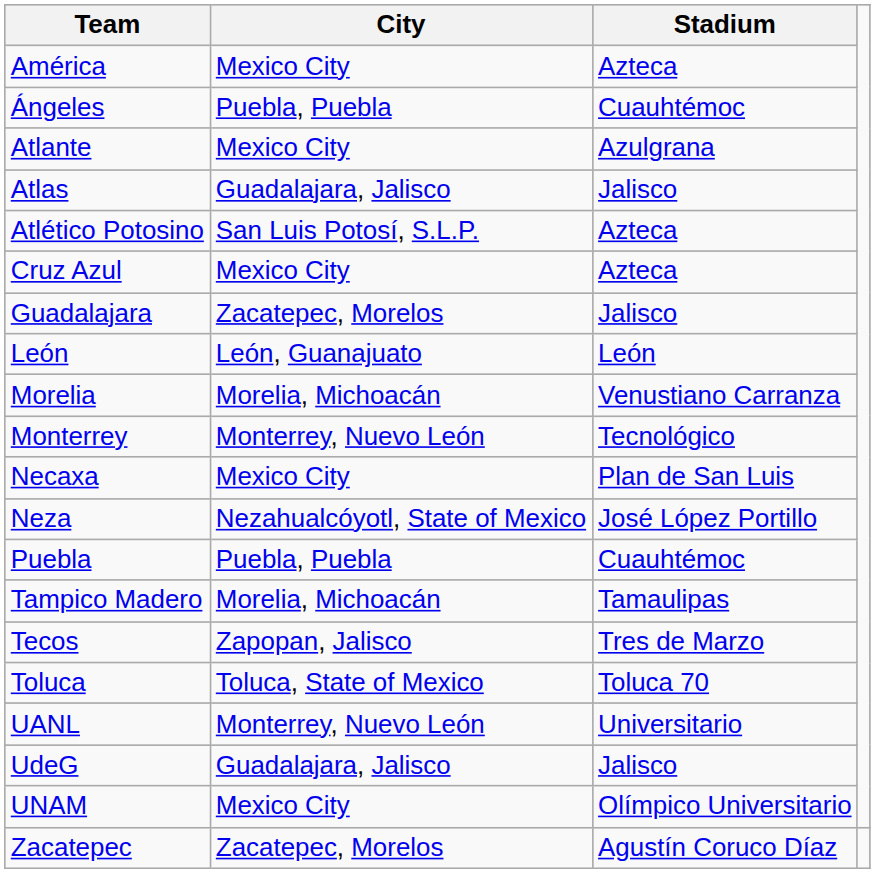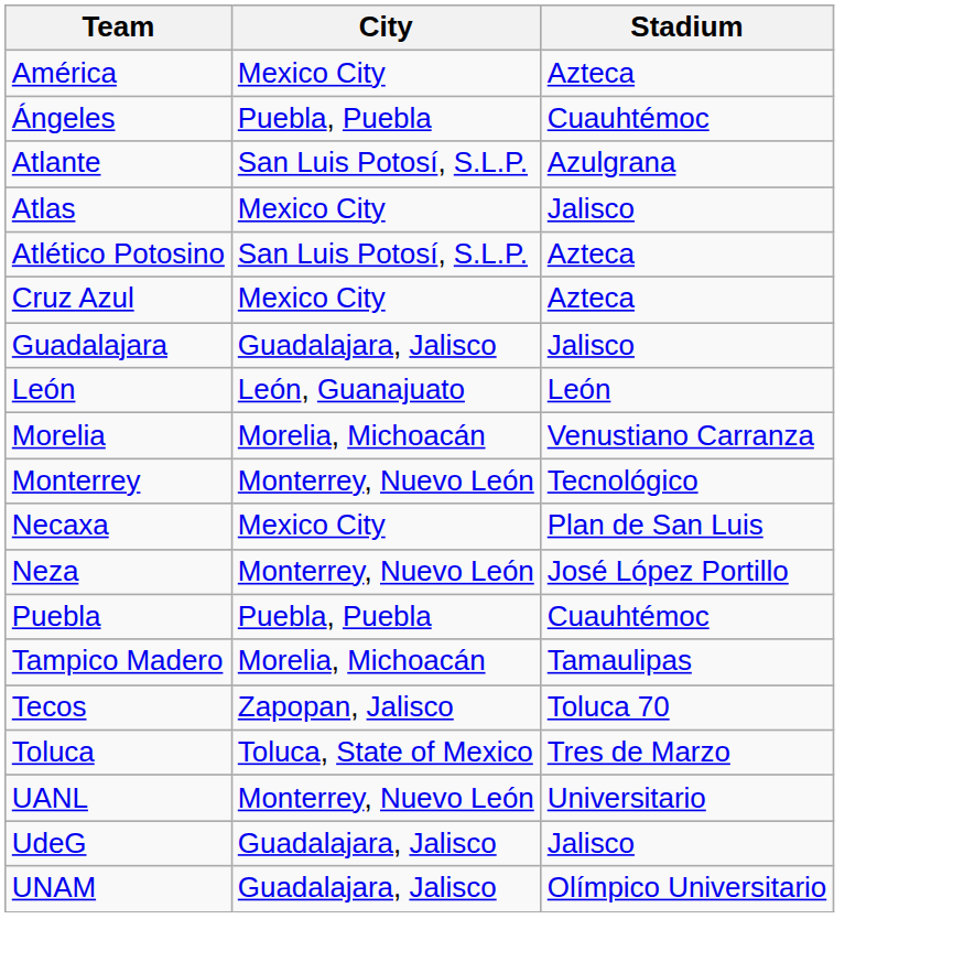 <table class="wikitable" class="toccolours sortable">
 <tr>
 <th>Team</th>
 <th>City</th>
 <th>Stadium</th>
 </tr>
 <tr>
 <td><a href='#'>América</a></td>
 <td><a href='#'>Mexico City</a></td>
 <td><a href='#'>Azteca</a></td>
 </tr>
 <tr>
 <td><a href='#'>Ángeles</a></td>
 <td><a href='#'>Puebla</a>, <a href='#'>Puebla</a></td>
 <td><a href='#'>Cuauhtémoc</a></td>
 </tr>
 <tr>
 <td><a href='#'>Atlante</a></td>
-<td><a href='#'>Mexico City</a></td>
+<td><a href='#'>San Luis Potosí</a>, <a href='#'>S.L.P.</a></td>
 <td><a href='#'>Azulgrana</a></td>
 </tr>
 <tr>
 <td><a href='#'>Atlas</a></td>
-<td><a href='#'>Guadalajara</a>, <a href='#'>Jalisco</a></td>
+<td><a href='#'>Mexico City</a></td>
 <td><a href='#'>Jalisco</a></td>
 </tr>
 <tr>
 <td><a href='#'>Atlético Potosino</a></td>
 <td><a href='#'>San Luis Potosí</a>, <a href='#'>S.L.P.</a></td>
 <td><a href='#'>Azteca</a></td>
 </tr>
 <tr>
 <td><a href='#'>Cruz Azul</a></td>
 <td><a href='#'>Mexico City</a></td>
 <td><a href='#'>Azteca</a></td>
 </tr>
 <tr>
 <td><a href='#'>Guadalajara</a></td>
-<td><a href='#'>Zacatepec</a>, <a href='#'>Morelos</a></td>
+<td><a href='#'>Guadalajara</a>, <a href='#'>Jalisco</a></td>
 <td><a href='#'>Jalisco</a></td>
 </tr>
 <tr>
 <td><a href='#'>León</a></td>
 <td><a href='#'>León</a>, <a href='#'>Guanajuato</a></td>
 <td><a href='#'>León</a></td>
 </tr>
 <tr>
 <td><a href='#'>Morelia</a></td>
 <td><a href='#'>Morelia</a>, <a href='#'>Michoacán</a></td>
 <td><a href='#'>Venustiano Carranza</a></td>
 </tr>
 <tr>
 <td><a href='#'>Monterrey</a></td>
 <td><a href='#'>Monterrey</a>, <a href='#'>Nuevo León</a></td>
 <td><a href='#'>Tecnológico</a></td>
 </tr>
 <tr>
 <td><a href='#'>Necaxa</a></td>
 <td><a href='#'>Mexico City</a></td>
 <td><a href='#'>Plan de San Luis</a></td>
 </tr>
 <tr>
 <td><a href='#'>Neza</a></td>
-<td><a href='#'>Nezahualcóyotl</a>, <a href='#'>State of Mexico</a></td>
+<td><a href='#'>Monterrey</a>, <a href='#'>Nuevo León</a></td>
 <td><a href='#'>José López Portillo</a></td>
 </tr>
 <tr>
 <td><a href='#'>Puebla</a></td>
 <td><a href='#'>Puebla</a>, <a href='#'>Puebla</a></td>
 <td><a href='#'>Cuauhtémoc</a></td>
 </tr>
 <tr>
 <td><a href='#'>Tampico Madero</a></td>
 <td><a href='#'>Morelia</a>, <a href='#'>Michoacán</a></td>
 <td><a href='#'>Tamaulipas</a></td>
 </tr>
 <tr>
 <td><a href='#'>Tecos</a></td>
 <td><a href='#'>Zapopan</a>, <a href='#'>Jalisco</a></td>
-<td><a href='#'>Tres de Marzo</a></td>
+<td><a href='#'>Toluca 70</a></td>
 </tr>
 <tr>
 <td><a href='#'>Toluca</a></td>
 <td><a href='#'>Toluca</a>, <a href='#'>State of Mexico</a></td>
-<td><a href='#'>Toluca 70</a></td>
+<td><a href='#'>Tres de Marzo</a></td>
 </tr>
 <tr>
 <td><a href='#'>UANL</a></td>
 <td><a href='#'>Monterrey</a>, <a href='#'>Nuevo León</a></td>
 <td><a href='#'>Universitario</a></td>
 </tr>
 <tr>
 <td><a href='#'>UdeG</a></td>
 <td><a href='#'>Guadalajara</a>, <a href='#'>Jalisco</a></td>
 <td><a href='#'>Jalisco</a></td>
 </tr>
 <tr>
 <td><a href='#'>UNAM</a></td>
-<td><a href='#'>Mexico City</a></td>
+<td><a href='#'>Guadalajara</a>, <a href='#'>Jalisco</a></td>
 <td><a href='#'>Olímpico Universitario</a></td>
 </tr>
-<tr>
-<td><a href='#'>Zacatepec</a></td>
-<td><a href='#'>Zacatepec</a>, <a href='#'>Morelos</a></td>
-<td><a href='#'>Agustín Coruco Díaz</a></td>
-<td></td>
-</tr>
 </table>
